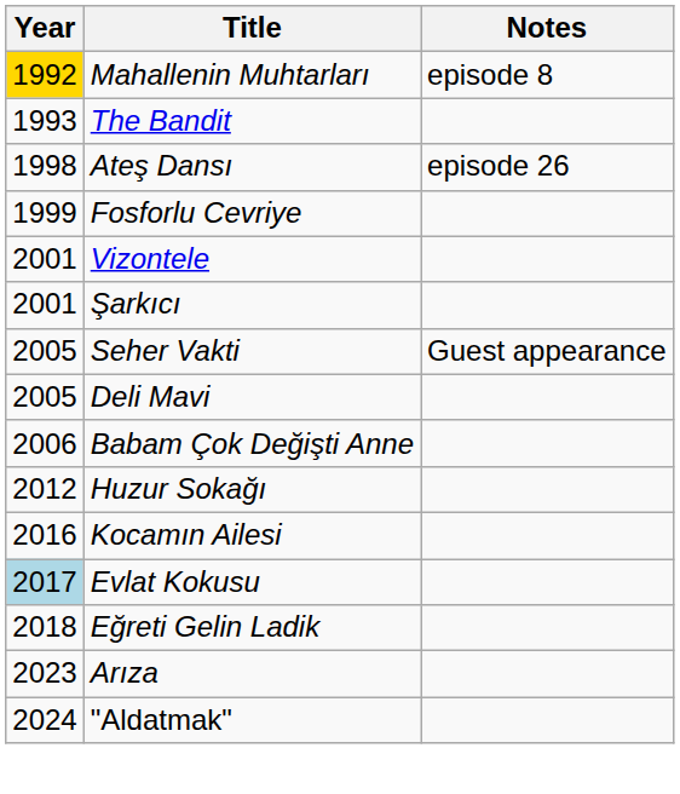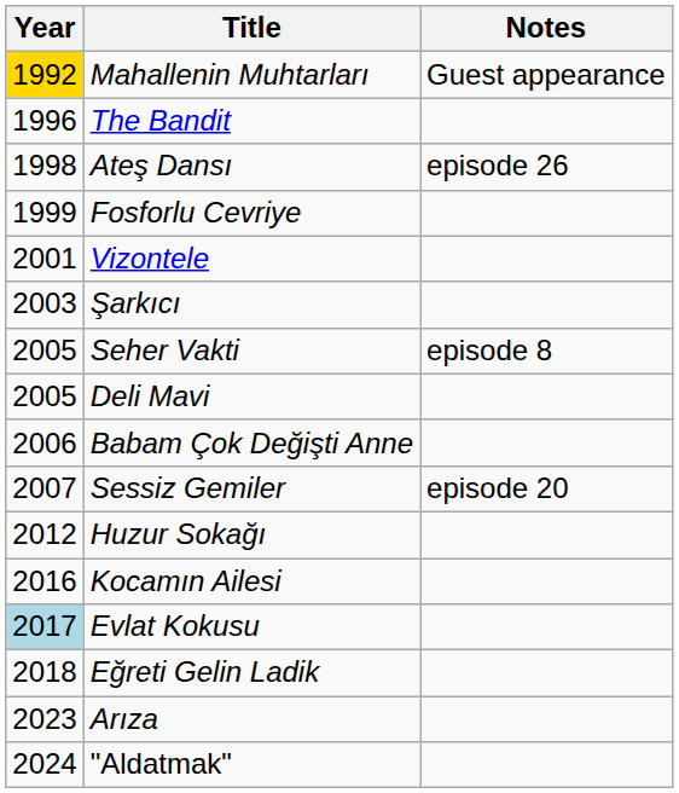 <table class="wikitable sortable">
 <tr>
 <th>Year</th>
 <th>Title</th>
 <th class="unsortable">Notes</th>
 </tr>
 <tr>
 <td style="background: gold;">1992</td>
 <td><em>Mahallenin Muhtarları</em></td>
-<td>episode 8</td>
+<td>Guest appearance</td>
 </tr>
 <tr>
-<td>1993</td>
+<td>1996</td>
 <td><em><a href='#'>The Bandit</a></em></td>
 <td></td>
 </tr>
 <tr>
 <td>1998</td>
 <td><em>Ateş Dansı</em></td>
 <td>episode 26</td>
 </tr>
 <tr>
 <td>1999</td>
 <td><em>Fosforlu Cevriye</em></td>
 <td></td>
 </tr>
 <tr>
 <td>2001</td>
 <td><em><a href='#'>Vizontele</a></em></td>
 <td></td>
 </tr>
 <tr>
-<td>2001</td>
+<td>2003</td>
 <td><em>Şarkıcı</em></td>
 <td></td>
 </tr>
 <tr>
 <td>2005</td>
 <td><em>Seher Vakti</em></td>
-<td>Guest appearance</td>
+<td>episode 8</td>
 </tr>
 <tr>
 <td>2005</td>
 <td><em>Deli Mavi</em></td>
 <td></td>
 </tr>
 <tr>
 <td>2006</td>
 <td><em>Babam Çok Değişti Anne</em></td>
 <td></td>
+</tr>
+<tr>
+<td>2007</td>
+<td><em>Sessiz Gemiler</em></td>
+<td>episode 20</td>
 </tr>
 <tr>
 <td>2012</td>
 <td><em>Huzur Sokağı</em></td>
 <td></td>
 </tr>
 <tr>
 <td>2016</td>
 <td><em>Kocamın Ailesi</em></td>
 <td></td>
 </tr>
 <tr>
 <td style="background: lightblue;">2017</td>
 <td><em>Evlat Kokusu</em></td>
 <td></td>
 </tr>
 <tr>
 <td>2018</td>
 <td><em>Eğreti Gelin Ladik</em></td>
 <td></td>
 </tr>
 <tr>
 <td>2023</td>
 <td><em>Arıza</em></td>
 <td></td>
 </tr>
 <tr>
 <td>2024</td>
 <td>"Aldatmak"</td>
 <td></td>
 </tr>
 </table>
